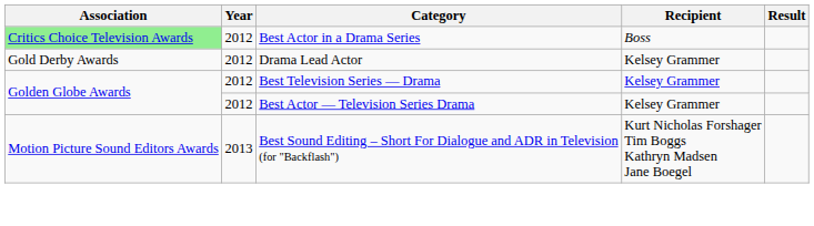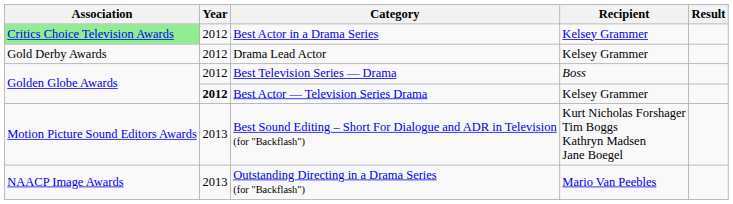 <table class="wikitable">
 <tr>
 <th>Association</th>
 <th>Year</th>
 <th>Category</th>
 <th>Recipient</th>
 <th>Result</th>
 </tr>
 <tr>
 <td style="background: lightgreen;"><a href='#'>Critics Choice Television Awards</a></td>
 <td>2012</td>
 <td><a href='#'>Best Actor in a Drama Series</a></td>
-<td><em>Boss</em></td>
+<td><a href='#'>Kelsey Grammer</a></td>
 <td></td>
 </tr>
 <tr>
 <td>Gold Derby Awards</td>
 <td>2012</td>
 <td>Drama Lead Actor</td>
 <td>Kelsey Grammer</td>
 <td></td>
 </tr>
 <tr>
 <td rowspan="2"><a href='#'>Golden Globe Awards</a></td>
 <td>2012</td>
 <td><a href='#'>Best Television Series — Drama</a></td>
-<td><a href='#'>Kelsey Grammer</a></td>
+<td><em>Boss</em></td>
 <td></td>
 </tr>
 <tr>
-<td>2012</td>
+<td><strong>2012</strong></td>
 <td><a href='#'>Best Actor — Television Series Drama</a></td>
 <td>Kelsey Grammer</td>
 <td></td>
 </tr>
 <tr>
 <td><a href='#'>Motion Picture Sound Editors Awards</a></td>
 <td>2013</td>
 <td><a href='#'>Best Sound Editing – Short For Dialogue and ADR in Television</a><br><small>(for "Backflash")</small></td>
 <td>Kurt Nicholas Forshager<br>Tim Boggs<br>Kathryn Madsen<br>Jane Boegel</td>
 <td></td>
 </tr>
+<tr>
+<td><a href='#'>NAACP Image Awards</a></td>
+<td>2013</td>
+<td><a href='#'>Outstanding Directing in a Drama Series</a><br><small>(for "Backflash")</small></td>
+<td><a href='#'>Mario Van Peebles</a></td>
+<td></td>
+</tr>
 </table>
